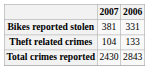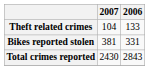 <table class="wikitable" style="text-align:center">
 <tr>
 <th></th>
 <th>2007</th>
 <th>2006</th>
 </tr>
 <tr>
+<th>Theft related crimes</th>
+<td>104</td>
+<td>133</td>
+</tr>
+<tr>
 <th>Bikes reported stolen</th>
 <td>381</td>
 <td>331</td>
-</tr>
-<tr>
-<th>Theft related crimes</th>
-<td>104</td>
-<td>133</td>
 </tr>
 <tr>
 <th>Total crimes reported</th>
 <td>2430</td>
 <td>2843</td>
 </tr>
 <tr>
 </tr>
 </table>
